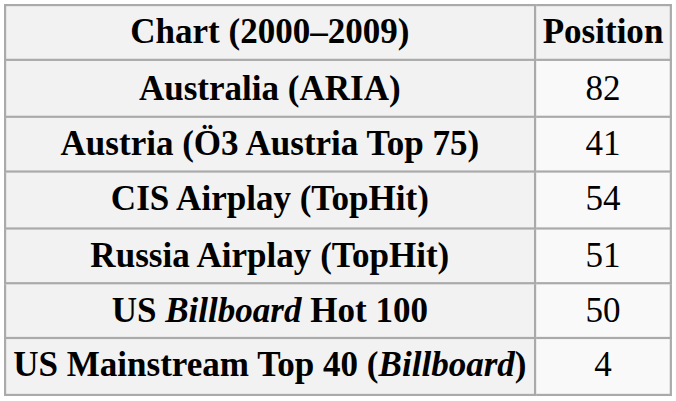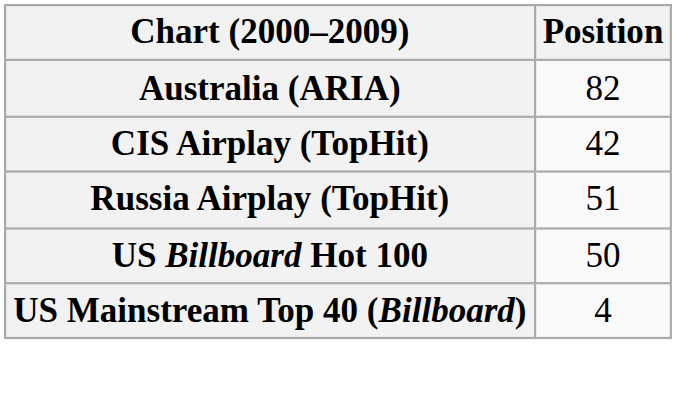 <table class="wikitable sortable plainrowheaders" style="text-align:center">
 <tr>
 <th scope="col">Chart (2000–2009)</th>
 <th scope="col">Position</th>
 </tr>
 <tr>
 <th scope="row">Australia (ARIA)</th>
 <td>82</td>
 </tr>
 <tr>
-<th scope="row">Austria (Ö3 Austria Top 75)</th>
-<td>41</td>
-</tr>
-<tr>
 <th scope="row">CIS Airplay (TopHit)</th>
-<td>54</td>
+<td>42</td>
 </tr>
 <tr>
 <th scope="row">Russia Airplay (TopHit)</th>
 <td>51</td>
 </tr>
 <tr>
 <th scope="row">US <em>Billboard</em> Hot 100</th>
 <td>50</td>
 </tr>
 <tr>
 <th scope="row">US Mainstream Top 40 (<em>Billboard</em>)</th>
 <td>4</td>
 </tr>
 </table>
